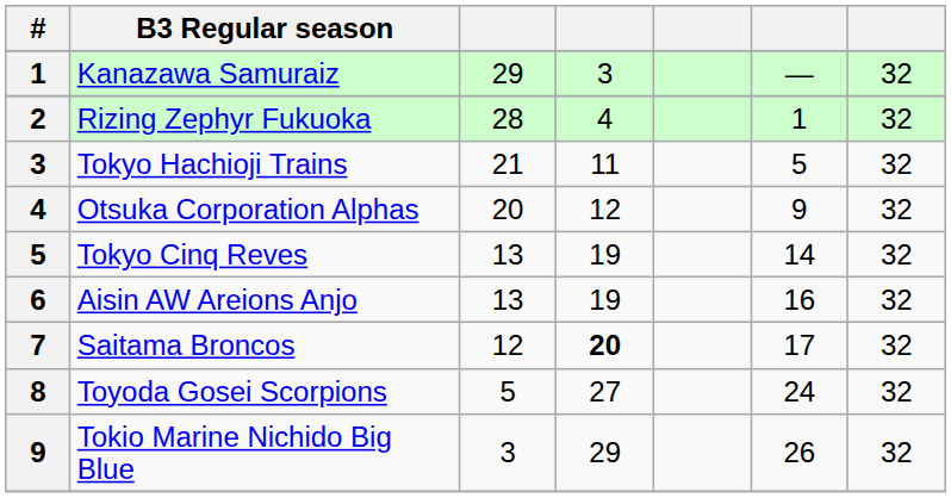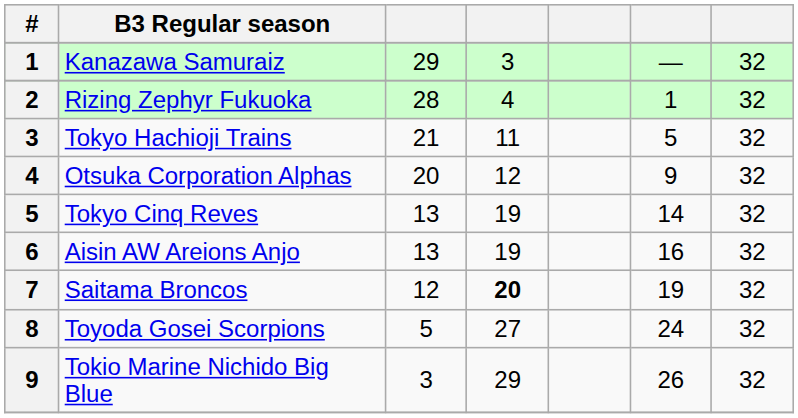 <table class="wikitable" width="500" style="font-size:95%; text-align:center">
 <tr>
 <th width="5%">#</th>
 <th width="30%">B3 Regular season</th>
 <th width="7.5%"></th>
 <th width="7.5%"></th>
 <th width="7.5%"></th>
 <th width="7.5%"></th>
 <th width="7.5%"></th>
 </tr>
 <tr>
 </tr>
 <tr bgcolor=#ccffcc>
 <th>1</th>
 <td style="text-align:left;"><a href='#'>Kanazawa Samuraiz</a></td>
 <td>29</td>
 <td>3</td>
 <td></td>
 <td>—</td>
 <td>32</td>
 </tr>
 <tr>
 </tr>
 <tr bgcolor=#ccffcc>
 <th>2</th>
 <td style="text-align:left;"><a href='#'>Rizing Zephyr Fukuoka</a></td>
 <td>28</td>
 <td>4</td>
 <td></td>
 <td>1</td>
 <td>32</td>
 </tr>
 <tr>
 <th>3</th>
 <td style="text-align:left;"><a href='#'>Tokyo Hachioji Trains</a></td>
 <td>21</td>
 <td>11</td>
 <td></td>
 <td>5</td>
 <td>32</td>
 </tr>
 <tr>
 <th>4</th>
 <td style="text-align:left;"><a href='#'>Otsuka Corporation Alphas</a></td>
 <td>20</td>
 <td>12</td>
 <td></td>
 <td>9</td>
 <td>32</td>
 </tr>
 <tr>
 <th>5</th>
 <td style="text-align:left;"><a href='#'>Tokyo Cinq Reves</a></td>
 <td>13</td>
 <td>19</td>
 <td></td>
 <td>14</td>
 <td>32</td>
 </tr>
 <tr>
 <th>6</th>
 <td style="text-align:left;"><a href='#'>Aisin AW Areions Anjo</a></td>
 <td>13</td>
 <td>19</td>
 <td></td>
 <td>16</td>
 <td>32</td>
 </tr>
 <tr>
 <th>7</th>
 <td style="text-align:left;"><a href='#'>Saitama Broncos</a></td>
 <td>12</td>
 <td><strong>20</strong></td>
 <td></td>
-<td>17</td>
+<td>19</td>
 <td>32</td>
 </tr>
 <tr>
 <th>8</th>
 <td style="text-align:left;"><a href='#'>Toyoda Gosei Scorpions</a></td>
 <td>5</td>
 <td>27</td>
 <td></td>
 <td>24</td>
 <td>32</td>
 </tr>
 <tr>
 <th>9</th>
 <td style="text-align:left;"><a href='#'>Tokio Marine Nichido Big Blue</a></td>
 <td>3</td>
 <td>29</td>
 <td></td>
 <td>26</td>
 <td>32</td>
 </tr>
 <tr>
 </tr>
 </table>
